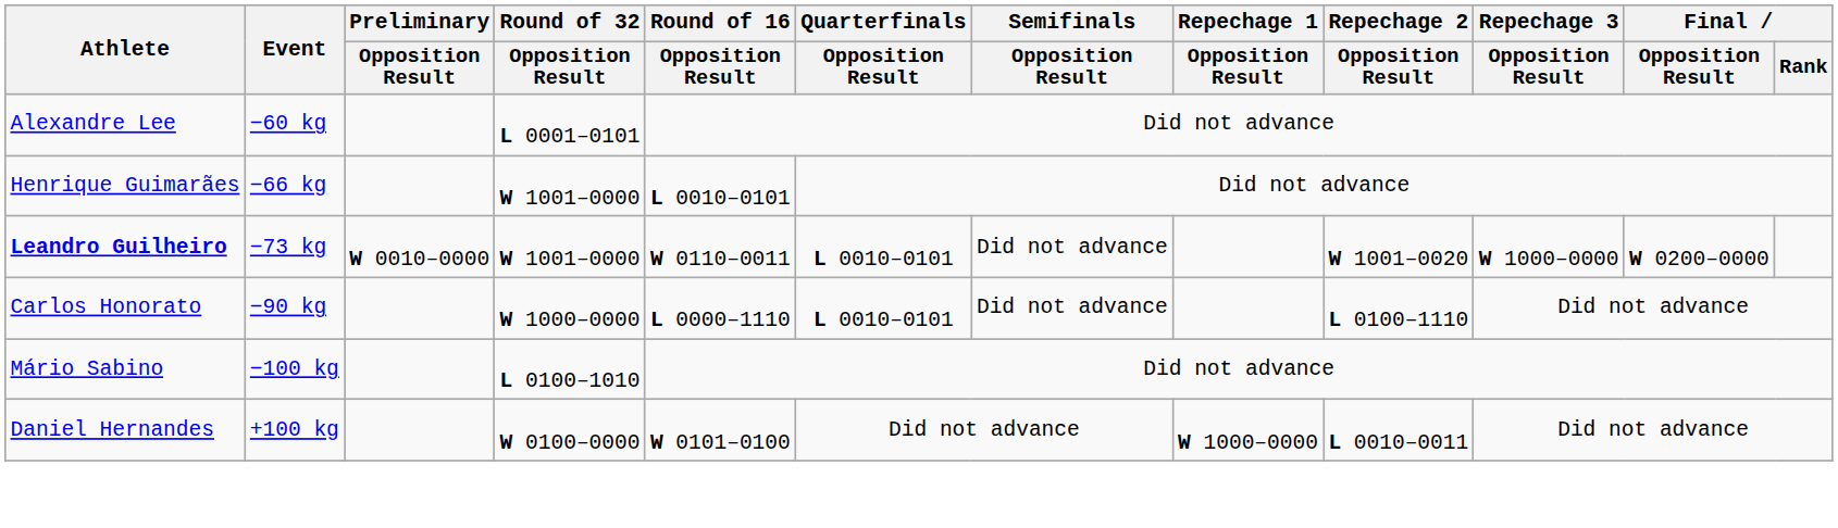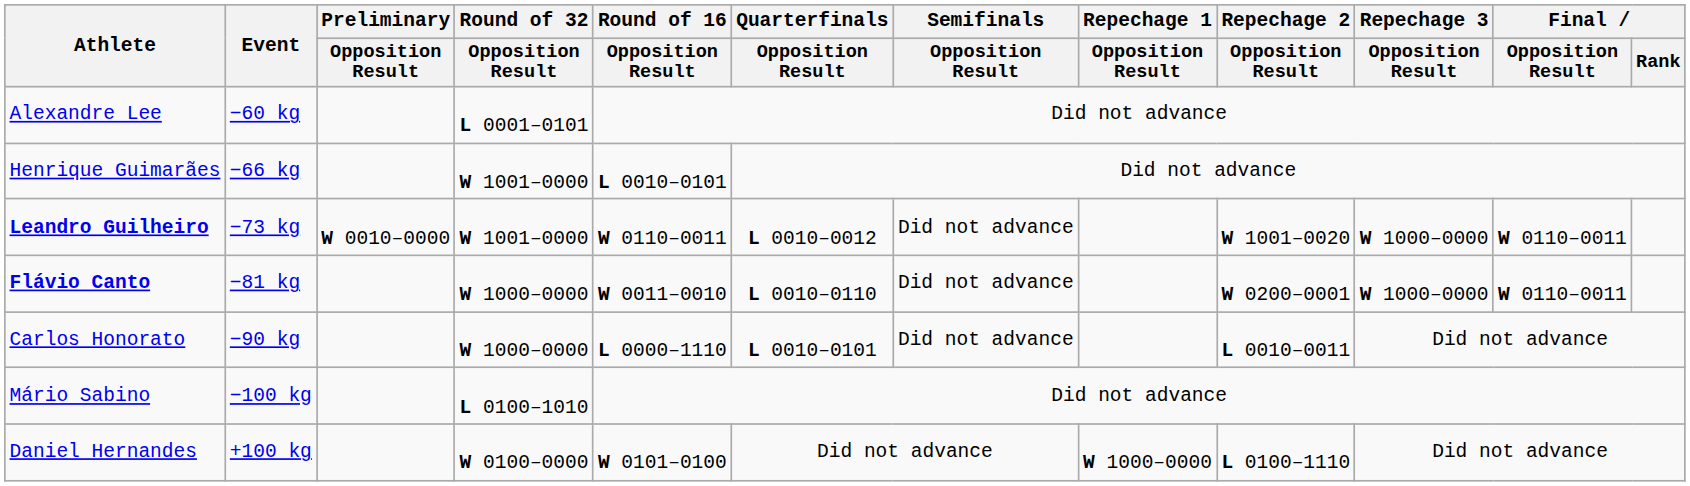 <table class="wikitable" style="font-size:90%">
 <tr>
 <th rowspan="2">Athlete</th>
 <th rowspan="2">Event</th>
 <th>Preliminary</th>
 <th>Round of 32</th>
 <th>Round of 16</th>
 <th>Quarterfinals</th>
 <th>Semifinals</th>
 <th>Repechage 1</th>
 <th>Repechage 2</th>
 <th>Repechage 3</th>
 <th colspan=2>Final / </th>
 </tr>
 <tr style="font-size:95%">
 <th>Opposition<br>Result</th>
 <th>Opposition<br>Result</th>
 <th>Opposition<br>Result</th>
 <th>Opposition<br>Result</th>
 <th>Opposition<br>Result</th>
 <th>Opposition<br>Result</th>
 <th>Opposition<br>Result</th>
 <th>Opposition<br>Result</th>
 <th>Opposition<br>Result</th>
 <th>Rank</th>
 </tr>
 <tr align=center>
 <td align=left><a href='#'>Alexandre Lee</a></td>
 <td align=left><a href='#'>−60 kg</a></td>
 <td></td>
 <td><br><strong>L</strong> 0001–0101</td>
 <td colspan=8>Did not advance</td>
 </tr>
 <tr align=center>
 <td align=left><a href='#'>Henrique Guimarães</a></td>
 <td align=left><a href='#'>−66 kg</a></td>
 <td></td>
 <td><br><strong>W</strong> 1001–0000</td>
 <td><br><strong>L</strong> 0010–0101</td>
 <td colspan=7>Did not advance</td>
 </tr>
 <tr align=center>
 <td align=left><strong><a href='#'>Leandro Guilheiro</a></strong></td>
 <td align=left><a href='#'>−73 kg</a></td>
 <td><br><strong>W</strong> 0010–0000</td>
 <td><br><strong>W</strong> 1001–0000</td>
 <td><br><strong>W</strong> 0110–0011</td>
-<td><br><strong>L</strong> 0010–0101</td>
+<td><br><strong>L</strong> 0010–0012</td>
 <td>Did not advance</td>
 <td></td>
 <td><br><strong>W</strong> 1001–0020</td>
 <td><br><strong>W</strong> 1000–0000</td>
-<td><br><strong>W</strong> 0200–0000</td>
+<td><br><strong>W</strong> 0110–0011</td>
+<td></td>
+</tr>
+<tr align=center>
+<td align=left><strong><a href='#'>Flávio Canto</a></strong></td>
+<td align=left><a href='#'>−81 kg</a></td>
+<td></td>
+<td><br><strong>W</strong> 1000–0000</td>
+<td><br><strong>W</strong> 0011–0010</td>
+<td><br><strong>L</strong> 0010–0110</td>
+<td>Did not advance</td>
+<td></td>
+<td><br><strong>W</strong> 0200–0001</td>
+<td><br><strong>W</strong> 1000–0000</td>
+<td><br><strong>W</strong> 0110–0011</td>
 <td></td>
 </tr>
 <tr align=center>
 <td align=left><a href='#'>Carlos Honorato</a></td>
 <td align=left><a href='#'>−90 kg</a></td>
 <td></td>
 <td><br><strong>W</strong> 1000–0000</td>
 <td><br><strong>L</strong> 0000–1110</td>
 <td><br><strong>L</strong> 0010–0101</td>
 <td>Did not advance</td>
 <td></td>
-<td><br><strong>L</strong> 0100–1110</td>
+<td><br><strong>L</strong> 0010–0011</td>
 <td colspan=3>Did not advance</td>
 </tr>
 <tr align=center>
 <td align=left><a href='#'>Mário Sabino</a></td>
 <td align=left><a href='#'>−100 kg</a></td>
 <td></td>
 <td><br><strong>L</strong> 0100–1010</td>
 <td colspan=8>Did not advance</td>
 </tr>
 <tr align=center>
 <td align=left><a href='#'>Daniel Hernandes</a></td>
 <td align=left><a href='#'>+100 kg</a></td>
 <td></td>
 <td><br><strong>W</strong> 0100–0000</td>
 <td><br><strong>W</strong> 0101–0100</td>
 <td colspan=2>Did not advance</td>
 <td><br><strong>W</strong> 1000–0000</td>
-<td><br><strong>L</strong> 0010–0011</td>
+<td><br><strong>L</strong> 0100–1110</td>
 <td colspan=3>Did not advance</td>
 </tr>
 </table>
